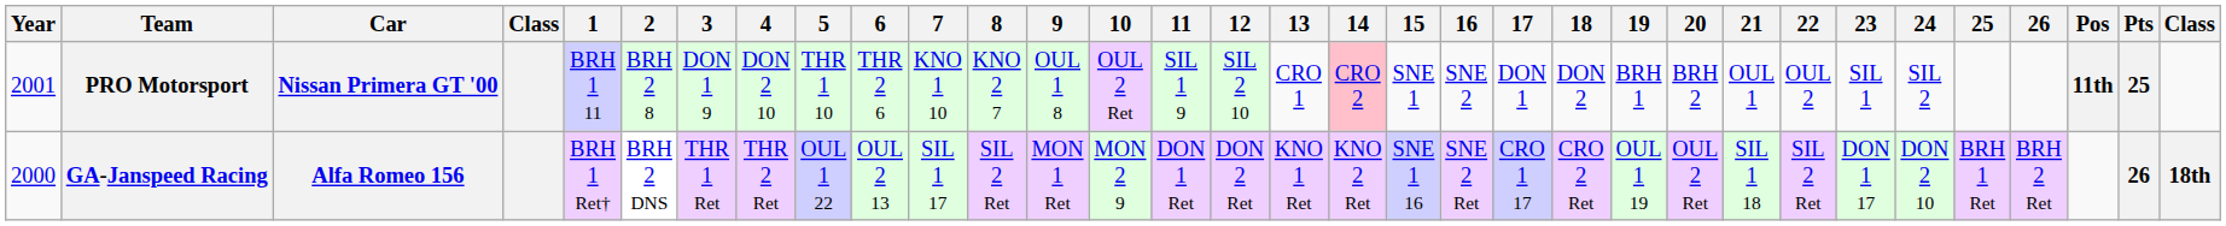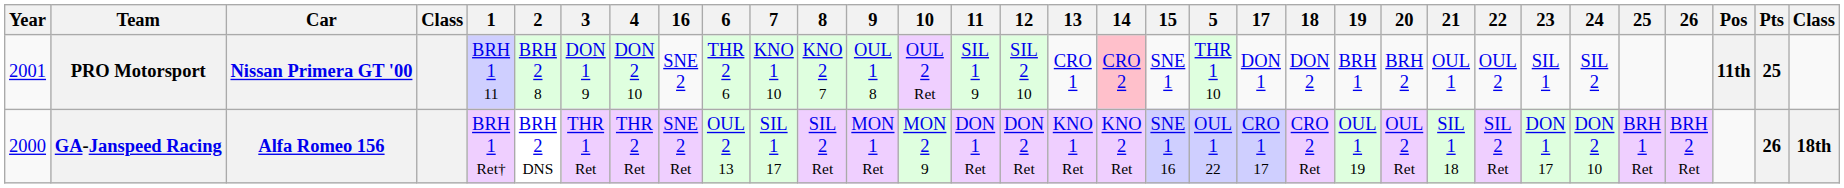 <table class="wikitable" style="text-align:center; font-size:85%">
 <tr>
 <th>Year</th>
 <th>Team</th>
 <th>Car</th>
 <th>Class</th>
 <th>1</th>
 <th>2</th>
 <th>3</th>
 <th>4</th>
-<th>5</th>
+<th>16</th>
 <th>6</th>
 <th>7</th>
 <th>8</th>
 <th>9</th>
 <th>10</th>
 <th>11</th>
 <th>12</th>
 <th>13</th>
 <th>14</th>
 <th>15</th>
-<th>16</th>
+<th>5</th>
 <th>17</th>
 <th>18</th>
 <th>19</th>
 <th>20</th>
 <th>21</th>
 <th>22</th>
 <th>23</th>
 <th>24</th>
 <th>25</th>
 <th>26</th>
 <th>Pos</th>
 <th>Pts</th>
 <th>Class</th>
 </tr>
 <tr>
 <td><a href='#'>2001</a></td>
 <th nowrap>PRO Motorsport</th>
 <th nowrap><a href='#'>Nissan Primera GT '00</a></th>
 <th><span></span></th>
 <td style="background:#CFCFFF;"><a href='#'>BRH<br>1</a><br><small>11</small></td>
 <td style="background:#DFFFDF;"><a href='#'>BRH<br>2</a><br><small>8</small></td>
 <td style="background:#DFFFDF;"><a href='#'>DON<br>1</a><br><small>9</small></td>
 <td style="background:#DFFFDF;"><a href='#'>DON<br>2</a><br><small>10</small></td>
-<td style="background:#DFFFDF;"><a href='#'>THR<br>1</a><br><small>10</small></td>
+<td><a href='#'>SNE<br>2</a><br><small></small></td>
 <td style="background:#DFFFDF;"><a href='#'>THR<br>2</a><br><small>6</small></td>
 <td style="background:#DFFFDF;"><a href='#'>KNO<br>1</a><br><small>10</small></td>
 <td style="background:#DFFFDF;"><a href='#'>KNO<br>2</a><br><small>7</small></td>
 <td style="background:#DFFFDF;"><a href='#'>OUL<br>1</a><br><small>8</small></td>
 <td style="background:#EFCFFF;"><a href='#'>OUL<br>2</a><br><small>Ret</small></td>
 <td style="background:#DFFFDF;"><a href='#'>SIL<br>1</a><br><small>9</small></td>
 <td style="background:#DFFFDF;"><a href='#'>SIL<br>2</a><br><small>10</small></td>
 <td><a href='#'>CRO<br>1</a><br><small></small></td>
 <td style="background: pink;"><a href='#'>CRO<br>2</a><br><small></small></td>
 <td><a href='#'>SNE<br>1</a><br><small></small></td>
-<td><a href='#'>SNE<br>2</a><br><small></small></td>
+<td style="background:#DFFFDF;"><a href='#'>THR<br>1</a><br><small>10</small></td>
 <td><a href='#'>DON<br>1</a><br><small></small></td>
 <td><a href='#'>DON<br>2</a><br><small></small></td>
 <td><a href='#'>BRH<br>1</a><br><small></small></td>
 <td><a href='#'>BRH<br>2</a><br><small></small></td>
 <td><a href='#'>OUL<br>1</a><br><small></small></td>
 <td><a href='#'>OUL<br>2</a><br><small></small></td>
 <td><a href='#'>SIL<br>1</a><br><small></small></td>
 <td><a href='#'>SIL<br>2</a><br><small></small></td>
 <td></td>
 <td></td>
 <th>11th</th>
 <th>25</th>
 <td></td>
 </tr>
 <tr>
 <td><a href='#'>2000</a></td>
 <th nowrap><a href='#'>GA</a>-<a href='#'>Janspeed Racing</a></th>
 <th nowrap><a href='#'>Alfa Romeo 156</a></th>
 <th><span></span></th>
 <td style="background:#EFCFFF;"><a href='#'>BRH<br>1</a><br><small>Ret†</small></td>
 <td style="background:#FFFFFF;"><a href='#'>BRH<br>2</a><br><small>DNS</small></td>
 <td style="background:#EFCFFF;"><a href='#'>THR<br>1</a><br><small>Ret</small></td>
 <td style="background:#EFCFFF;"><a href='#'>THR<br>2</a><br><small>Ret</small></td>
-<td style="background:#CFCFFF;"><a href='#'>OUL<br>1</a><br><small>22</small></td>
+<td style="background:#EFCFFF;"><a href='#'>SNE<br>2</a><br><small>Ret</small></td>
 <td style="background:#DFFFDF;"><a href='#'>OUL<br>2</a><br><small>13</small></td>
 <td style="background:#DFFFDF;"><a href='#'>SIL<br>1</a><br><small>17</small></td>
 <td style="background:#EFCFFF;"><a href='#'>SIL<br>2</a><br><small>Ret</small></td>
 <td style="background:#EFCFFF;"><a href='#'>MON<br>1</a><br><small>Ret</small></td>
 <td style="background:#DFFFDF;"><a href='#'>MON<br>2</a><br><small>9</small></td>
 <td style="background:#EFCFFF;"><a href='#'>DON<br>1</a><br><small>Ret</small></td>
 <td style="background:#EFCFFF;"><a href='#'>DON<br>2</a><br><small>Ret</small></td>
 <td style="background:#EFCFFF;"><a href='#'>KNO<br>1</a><br><small>Ret</small></td>
 <td style="background:#EFCFFF;"><a href='#'>KNO<br>2</a><br><small>Ret</small></td>
 <td style="background:#CFCFFF;"><a href='#'>SNE<br>1</a><br><small>16</small></td>
-<td style="background:#EFCFFF;"><a href='#'>SNE<br>2</a><br><small>Ret</small></td>
+<td style="background:#CFCFFF;"><a href='#'>OUL<br>1</a><br><small>22</small></td>
 <td style="background:#CFCFFF;"><a href='#'>CRO<br>1</a><br><small>17</small></td>
 <td style="background:#EFCFFF;"><a href='#'>CRO<br>2</a><br><small>Ret</small></td>
 <td style="background:#DFFFDF;"><a href='#'>OUL<br>1</a><br><small>19</small></td>
 <td style="background:#EFCFFF;"><a href='#'>OUL<br>2</a><br><small>Ret</small></td>
 <td style="background:#DFFFDF;"><a href='#'>SIL<br>1</a><br><small>18</small></td>
 <td style="background:#EFCFFF;"><a href='#'>SIL<br>2</a><br><small>Ret</small></td>
 <td style="background:#DFFFDF;"><a href='#'>DON<br>1</a><br><small>17</small></td>
 <td style="background:#DFFFDF;"><a href='#'>DON<br>2</a><br><small>10</small></td>
 <td style="background:#EFCFFF;"><a href='#'>BRH<br>1</a><br><small>Ret</small></td>
 <td style="background:#EFCFFF;"><a href='#'>BRH<br>2</a><br><small>Ret</small></td>
 <td></td>
 <th>26</th>
 <th>18th</th>
 </tr>
 </table>
